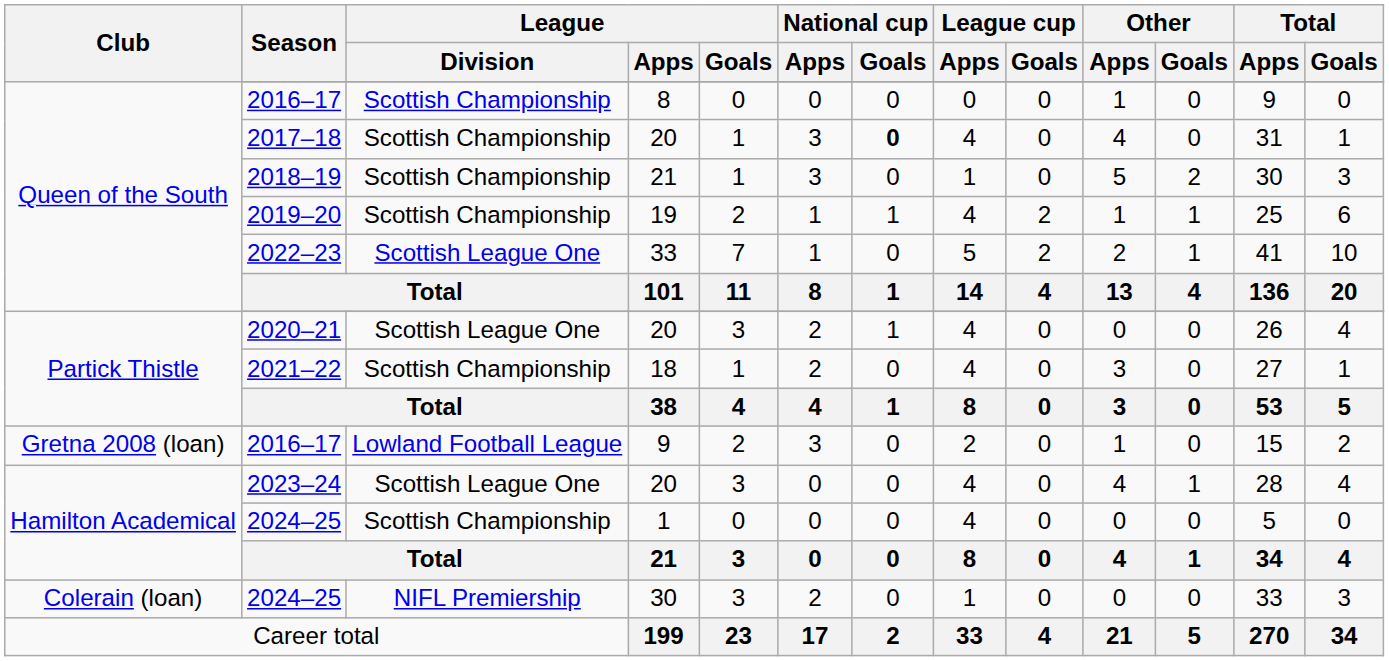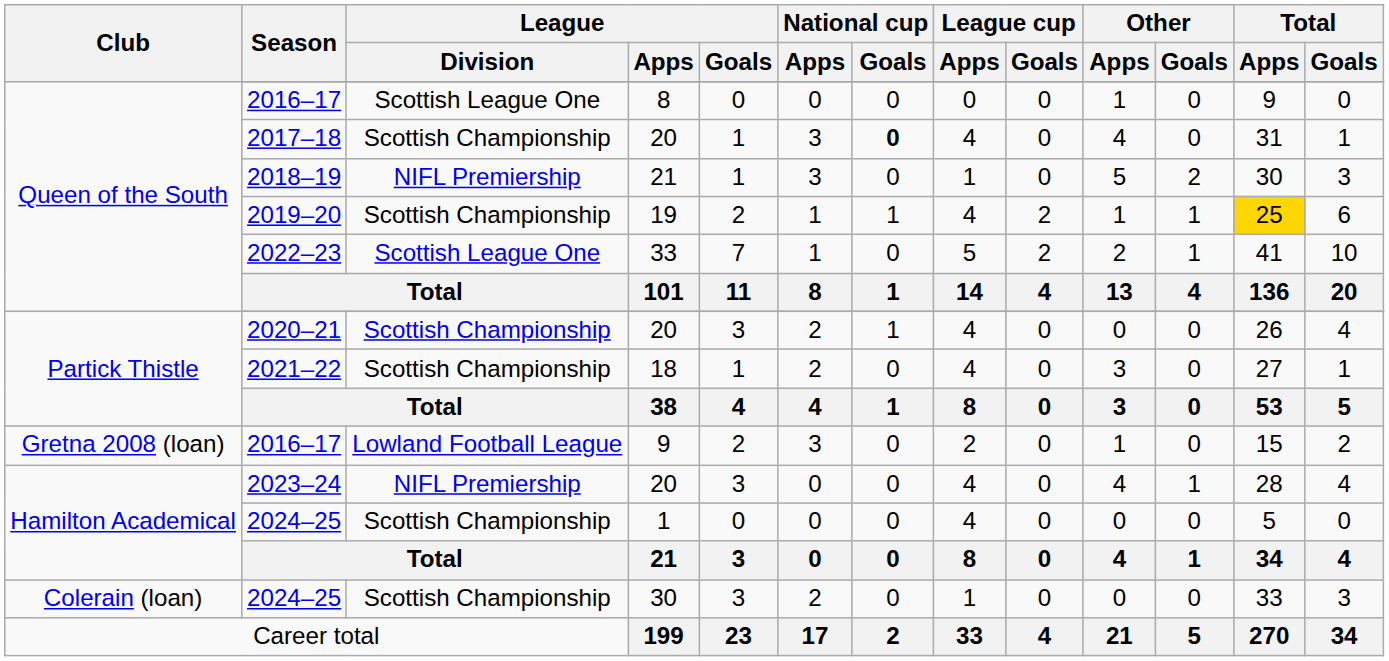 <table class="wikitable" style="text-align:center">
 <tr>
 <th rowspan="2">Club</th>
 <th rowspan="2">Season</th>
 <th colspan="3">League</th>
 <th colspan="2">National cup</th>
 <th colspan="2">League cup</th>
 <th colspan="2">Other</th>
 <th colspan="2">Total</th>
 </tr>
 <tr>
 <th>Division</th>
 <th>Apps</th>
 <th>Goals</th>
 <th>Apps</th>
 <th>Goals</th>
 <th>Apps</th>
 <th>Goals</th>
 <th>Apps</th>
 <th>Goals</th>
 <th>Apps</th>
 <th>Goals</th>
 </tr>
 <tr>
 <td rowspan="7"><a href='#'>Queen of the South</a></td>
 </tr>
 <tr>
 <td><a href='#'>2016–17</a></td>
-<td><a href='#'>Scottish Championship</a></td>
+<td>Scottish League One</td>
 <td>8</td>
 <td>0</td>
 <td>0</td>
 <td>0</td>
 <td>0</td>
 <td>0</td>
 <td>1</td>
 <td>0</td>
 <td>9</td>
 <td>0</td>
 </tr>
 <tr>
 <td><a href='#'>2017–18</a></td>
 <td>Scottish Championship</td>
 <td>20</td>
 <td>1</td>
 <td>3</td>
 <td><strong>0</strong></td>
 <td>4</td>
 <td>0</td>
 <td>4</td>
 <td>0</td>
 <td>31</td>
 <td>1</td>
 </tr>
 <tr>
 <td><a href='#'>2018–19</a></td>
-<td>Scottish Championship</td>
+<td><a href='#'>NIFL Premiership</a></td>
 <td>21</td>
 <td>1</td>
 <td>3</td>
 <td>0</td>
 <td>1</td>
 <td>0</td>
 <td>5</td>
 <td>2</td>
 <td>30</td>
 <td>3</td>
 </tr>
 <tr>
 <td><a href='#'>2019–20</a></td>
 <td>Scottish Championship</td>
 <td>19</td>
 <td>2</td>
 <td>1</td>
 <td>1</td>
 <td>4</td>
 <td>2</td>
 <td>1</td>
 <td>1</td>
-<td>25</td>
+<td style="background: gold;">25</td>
 <td>6</td>
 </tr>
 <tr>
 <td><a href='#'>2022–23</a></td>
 <td><a href='#'>Scottish League One</a></td>
 <td>33</td>
 <td>7</td>
 <td>1</td>
 <td>0</td>
 <td>5</td>
 <td>2</td>
 <td>2</td>
 <td>1</td>
 <td>41</td>
 <td>10</td>
 </tr>
 <tr>
 <th colspan="2">Total</th>
 <th>101</th>
 <th>11</th>
 <th>8</th>
 <th>1</th>
 <th>14</th>
 <th>4</th>
 <th>13</th>
 <th>4</th>
 <th>136</th>
 <th>20</th>
 </tr>
 <tr>
 <td rowspan="4"><a href='#'>Partick Thistle</a></td>
 </tr>
 <tr>
 <td><a href='#'>2020–21</a></td>
-<td>Scottish League One</td>
+<td><a href='#'>Scottish Championship</a></td>
 <td>20</td>
 <td>3</td>
 <td>2</td>
 <td>1</td>
 <td>4</td>
 <td>0</td>
 <td>0</td>
 <td>0</td>
 <td>26</td>
 <td>4</td>
 </tr>
 <tr>
 <td><a href='#'>2021–22</a></td>
 <td>Scottish Championship</td>
 <td>18</td>
 <td>1</td>
 <td>2</td>
 <td>0</td>
 <td>4</td>
 <td>0</td>
 <td>3</td>
 <td>0</td>
 <td>27</td>
 <td>1</td>
 </tr>
 <tr>
 <th colspan="2">Total</th>
 <th>38</th>
 <th>4</th>
 <th>4</th>
 <th>1</th>
 <th>8</th>
 <th>0</th>
 <th>3</th>
 <th>0</th>
 <th>53</th>
 <th>5</th>
 </tr>
 <tr>
 <td><a href='#'>Gretna 2008</a> (loan)</td>
 <td><a href='#'>2016–17</a></td>
 <td><a href='#'>Lowland Football League</a></td>
 <td>9</td>
 <td>2</td>
 <td>3</td>
 <td>0</td>
 <td>2</td>
 <td>0</td>
 <td>1</td>
 <td>0</td>
 <td>15</td>
 <td>2</td>
 </tr>
 <tr>
 <td rowspan="3"><a href='#'>Hamilton Academical</a></td>
 <td><a href='#'>2023–24</a></td>
-<td>Scottish League One</td>
+<td><a href='#'>NIFL Premiership</a></td>
 <td>20</td>
 <td>3</td>
 <td>0</td>
 <td>0</td>
 <td>4</td>
 <td>0</td>
 <td>4</td>
 <td>1</td>
 <td>28</td>
 <td>4</td>
 </tr>
 <tr>
 <td><a href='#'>2024–25</a></td>
 <td>Scottish Championship</td>
 <td>1</td>
 <td>0</td>
 <td>0</td>
 <td>0</td>
 <td>4</td>
 <td>0</td>
 <td>0</td>
 <td>0</td>
 <td>5</td>
 <td>0</td>
 </tr>
 <tr>
 <th colspan="2">Total</th>
 <th>21</th>
 <th>3</th>
 <th>0</th>
 <th>0</th>
 <th>8</th>
 <th>0</th>
 <th>4</th>
 <th>1</th>
 <th>34</th>
 <th>4</th>
 </tr>
 <tr>
 <td><a href='#'>Colerain</a> (loan)</td>
 <td><a href='#'>2024–25</a></td>
-<td><a href='#'>NIFL Premiership</a></td>
+<td>Scottish Championship</td>
 <td>30</td>
 <td>3</td>
 <td>2</td>
 <td>0</td>
 <td>1</td>
 <td>0</td>
 <td>0</td>
 <td>0</td>
 <td>33</td>
 <td>3</td>
 </tr>
 <tr>
 <td colspan="3">Career total</td>
 <th>199</th>
 <th>23</th>
 <th>17</th>
 <th>2</th>
 <th>33</th>
 <th>4</th>
 <th>21</th>
 <th>5</th>
 <th>270</th>
 <th>34</th>
 </tr>
 </table>
